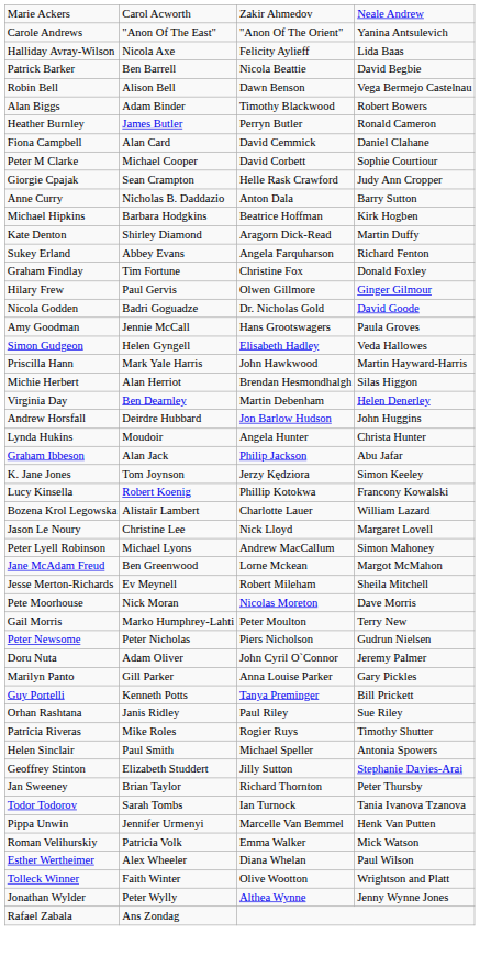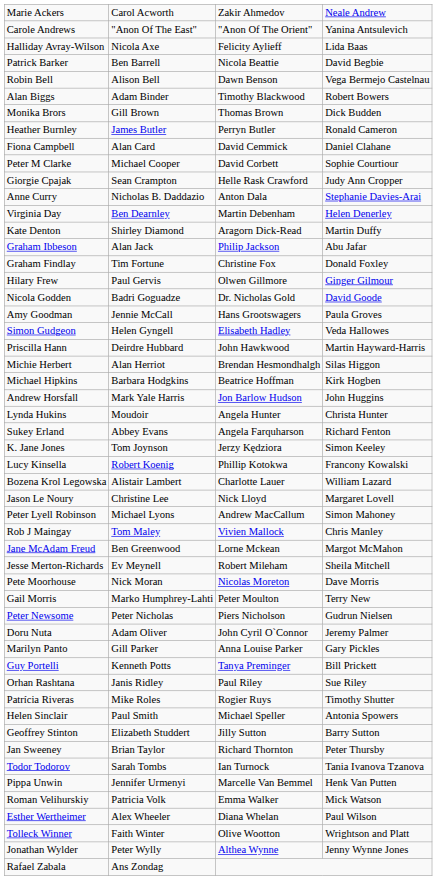 <table class="wikitable">
 <tr>
 <td>Marie Ackers</td>
 <td>Carol Acworth</td>
 <td>Zakir Ahmedov</td>
 <td><a href='#'>Neale Andrew</a></td>
 </tr>
 <tr>
 <td>Carole Andrews</td>
 <td>"Anon Of The East"</td>
 <td>"Anon Of The Orient"</td>
 <td>Yanina Antsulevich</td>
 </tr>
 <tr>
 <td>Halliday Avray-Wilson</td>
 <td>Nicola Axe</td>
 <td>Felicity Aylieff</td>
 <td>Lida Baas</td>
 </tr>
 <tr>
 <td>Patrick Barker</td>
 <td>Ben Barrell</td>
 <td>Nicola Beattie</td>
 <td>David Begbie</td>
 </tr>
 <tr>
 <td>Robin Bell</td>
 <td>Alison Bell</td>
 <td>Dawn Benson</td>
 <td>Vega Bermejo Castelnau</td>
 </tr>
 <tr>
 <td>Alan Biggs</td>
 <td>Adam Binder</td>
 <td>Timothy Blackwood</td>
 <td>Robert Bowers</td>
 </tr>
 <tr>
+<td>Monika Brors</td>
+<td>Gill Brown</td>
+<td>Thomas Brown</td>
+<td>Dick Budden</td>
+</tr>
+<tr>
 <td>Heather Burnley</td>
 <td><a href='#'>James Butler</a></td>
 <td>Perryn Butler</td>
 <td>Ronald Cameron</td>
 </tr>
 <tr>
 <td>Fiona Campbell</td>
 <td>Alan Card</td>
 <td>David Cemmick</td>
 <td>Daniel Clahane</td>
 </tr>
 <tr>
 <td>Peter M Clarke</td>
 <td>Michael Cooper</td>
 <td>David Corbett</td>
 <td>Sophie Courtiour</td>
 </tr>
 <tr>
 <td>Giorgie Cpajak</td>
 <td>Sean Crampton</td>
 <td>Helle Rask Crawford</td>
 <td>Judy Ann Cropper</td>
 </tr>
 <tr>
 <td>Anne Curry</td>
 <td>Nicholas B. Daddazio</td>
 <td>Anton Dala</td>
-<td>Barry Sutton</td>
+<td><a href='#'>Stephanie Davies-Arai</a></td>
 </tr>
 <tr>
-<td>Michael Hipkins</td>
-<td>Barbara Hodgkins</td>
-<td>Beatrice Hoffman</td>
-<td>Kirk Hogben</td>
+<td>Virginia Day</td>
+<td><a href='#'>Ben Dearnley</a></td>
+<td>Martin Debenham</td>
+<td><a href='#'>Helen Denerley</a></td>
 </tr>
 <tr>
 <td>Kate Denton</td>
 <td>Shirley Diamond</td>
 <td>Aragorn Dick-Read</td>
 <td>Martin Duffy</td>
 </tr>
 <tr>
-<td>Sukey Erland</td>
-<td>Abbey Evans</td>
-<td>Angela Farquharson</td>
-<td>Richard Fenton</td>
+<td><a href='#'>Graham Ibbeson</a></td>
+<td>Alan Jack</td>
+<td><a href='#'>Philip Jackson</a></td>
+<td>Abu Jafar</td>
 </tr>
 <tr>
 <td>Graham Findlay</td>
 <td>Tim Fortune</td>
 <td>Christine Fox</td>
 <td>Donald Foxley</td>
 </tr>
 <tr>
 <td>Hilary Frew</td>
 <td>Paul Gervis</td>
 <td>Olwen Gillmore</td>
 <td><a href='#'>Ginger Gilmour</a></td>
 </tr>
 <tr>
 <td>Nicola Godden</td>
 <td>Badri Goguadze</td>
 <td>Dr. Nicholas Gold</td>
 <td><a href='#'>David Goode</a></td>
 </tr>
 <tr>
 <td>Amy Goodman</td>
 <td>Jennie McCall</td>
 <td>Hans Grootswagers</td>
 <td>Paula Groves</td>
 </tr>
 <tr>
 <td><a href='#'>Simon Gudgeon</a></td>
 <td>Helen Gyngell</td>
 <td><a href='#'>Elisabeth Hadley</a></td>
 <td>Veda Hallowes</td>
 </tr>
 <tr>
 <td>Priscilla Hann</td>
-<td>Mark Yale Harris</td>
+<td>Deirdre Hubbard</td>
 <td>John Hawkwood</td>
 <td>Martin Hayward-Harris</td>
 </tr>
 <tr>
 <td>Michie Herbert</td>
 <td>Alan Herriot</td>
 <td>Brendan Hesmondhalgh</td>
 <td>Silas Higgon</td>
 </tr>
 <tr>
-<td>Virginia Day</td>
-<td><a href='#'>Ben Dearnley</a></td>
-<td>Martin Debenham</td>
-<td><a href='#'>Helen Denerley</a></td>
+<td>Michael Hipkins</td>
+<td>Barbara Hodgkins</td>
+<td>Beatrice Hoffman</td>
+<td>Kirk Hogben</td>
 </tr>
 <tr>
 <td>Andrew Horsfall</td>
-<td>Deirdre Hubbard</td>
+<td>Mark Yale Harris</td>
 <td><a href='#'>Jon Barlow Hudson</a></td>
 <td>John Huggins</td>
 </tr>
 <tr>
 <td>Lynda Hukins</td>
 <td>Moudoir</td>
 <td>Angela Hunter</td>
 <td>Christa Hunter</td>
 </tr>
 <tr>
-<td><a href='#'>Graham Ibbeson</a></td>
-<td>Alan Jack</td>
-<td><a href='#'>Philip Jackson</a></td>
-<td>Abu Jafar</td>
+<td>Sukey Erland</td>
+<td>Abbey Evans</td>
+<td>Angela Farquharson</td>
+<td>Richard Fenton</td>
 </tr>
 <tr>
 <td>K. Jane Jones</td>
 <td>Tom Joynson</td>
 <td>Jerzy Kędziora</td>
 <td>Simon Keeley</td>
 </tr>
 <tr>
 <td>Lucy Kinsella</td>
 <td><a href='#'>Robert Koenig</a></td>
 <td>Phillip Kotokwa</td>
 <td>Francony Kowalski</td>
 </tr>
 <tr>
 <td>Bozena Krol Legowska</td>
 <td>Alistair Lambert</td>
 <td>Charlotte Lauer</td>
 <td>William Lazard</td>
 </tr>
 <tr>
 <td>Jason Le Noury</td>
 <td>Christine Lee</td>
 <td>Nick Lloyd</td>
 <td>Margaret Lovell</td>
 </tr>
 <tr>
 <td>Peter Lyell Robinson</td>
 <td>Michael Lyons</td>
 <td>Andrew MacCallum</td>
 <td>Simon Mahoney</td>
+</tr>
+<tr>
+<td>Rob J Maingay</td>
+<td><a href='#'>Tom Maley</a></td>
+<td><a href='#'>Vivien Mallock</a></td>
+<td>Chris Manley</td>
 </tr>
 <tr>
 <td><a href='#'>Jane McAdam Freud</a></td>
 <td>Ben Greenwood</td>
 <td>Lorne Mckean</td>
 <td>Margot McMahon</td>
 </tr>
 <tr>
 <td>Jesse Merton-Richards</td>
 <td>Ev Meynell</td>
 <td>Robert Mileham</td>
 <td>Sheila Mitchell</td>
 </tr>
 <tr>
 <td>Pete Moorhouse</td>
 <td>Nick Moran</td>
 <td><a href='#'>Nicolas Moreton</a></td>
 <td>Dave Morris</td>
 </tr>
 <tr>
 <td>Gail Morris</td>
 <td>Marko Humphrey-Lahti</td>
 <td>Peter Moulton</td>
 <td>Terry New</td>
 </tr>
 <tr>
 <td><a href='#'>Peter Newsome</a></td>
 <td>Peter Nicholas</td>
 <td>Piers Nicholson</td>
 <td>Gudrun Nielsen</td>
 </tr>
 <tr>
 <td>Doru Nuta</td>
 <td>Adam Oliver</td>
 <td>John Cyril O`Connor</td>
 <td>Jeremy Palmer</td>
 </tr>
 <tr>
 <td>Marilyn Panto</td>
 <td>Gill Parker</td>
 <td>Anna Louise Parker</td>
 <td>Gary Pickles</td>
 </tr>
 <tr>
 <td><a href='#'>Guy Portelli</a></td>
 <td>Kenneth Potts</td>
 <td><a href='#'>Tanya Preminger</a></td>
 <td>Bill Prickett</td>
 </tr>
 <tr>
 <td>Orhan Rashtana</td>
 <td>Janis Ridley</td>
 <td>Paul Riley</td>
 <td>Sue Riley</td>
 </tr>
 <tr>
 <td>Patrícia Riveras</td>
 <td>Mike Roles</td>
 <td>Rogier Ruys</td>
 <td>Timothy Shutter</td>
 </tr>
 <tr>
 <td>Helen Sinclair</td>
 <td>Paul Smith</td>
 <td>Michael Speller</td>
 <td>Antonia Spowers</td>
 </tr>
 <tr>
 <td>Geoffrey Stinton</td>
 <td>Elizabeth Studdert</td>
 <td>Jilly Sutton</td>
-<td><a href='#'>Stephanie Davies-Arai</a></td>
+<td>Barry Sutton</td>
 </tr>
 <tr>
 <td>Jan Sweeney</td>
 <td>Brian Taylor</td>
 <td>Richard Thornton</td>
 <td>Peter Thursby</td>
 </tr>
 <tr>
 <td><a href='#'>Todor Todorov</a></td>
 <td>Sarah Tombs</td>
 <td>Ian Turnock</td>
 <td>Tania Ivanova Tzanova</td>
 </tr>
 <tr>
 <td>Pippa Unwin</td>
 <td>Jennifer Urmenyi</td>
 <td>Marcelle Van Bemmel</td>
 <td>Henk Van Putten</td>
 </tr>
 <tr>
 <td>Roman Velihurskiy</td>
 <td>Patricia Volk</td>
 <td>Emma Walker</td>
 <td>Mick Watson</td>
 </tr>
 <tr>
 <td><a href='#'>Esther Wertheimer</a></td>
 <td>Alex Wheeler</td>
 <td>Diana Whelan</td>
 <td>Paul Wilson</td>
 </tr>
 <tr>
 <td><a href='#'>Tolleck Winner</a></td>
 <td>Faith Winter</td>
 <td>Olive Wootton</td>
 <td>Wrightson and Platt</td>
 </tr>
 <tr>
 <td>Jonathan Wylder</td>
 <td>Peter Wylly</td>
 <td><a href='#'>Althea Wynne</a></td>
 <td>Jenny Wynne Jones</td>
 </tr>
 <tr>
 <td>Rafael Zabala</td>
 <td>Ans Zondag</td>
 </tr>
 </table>
